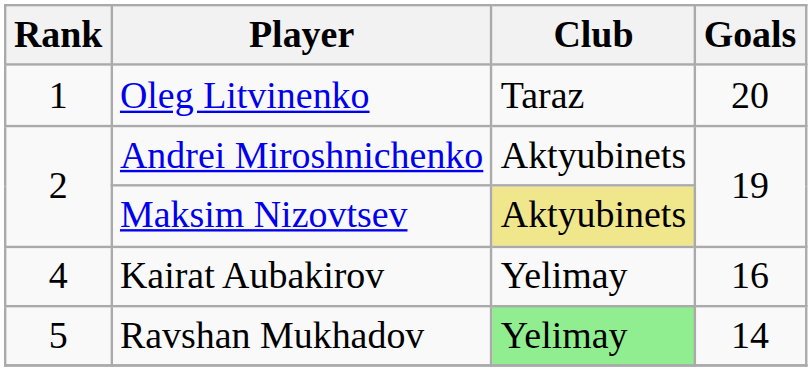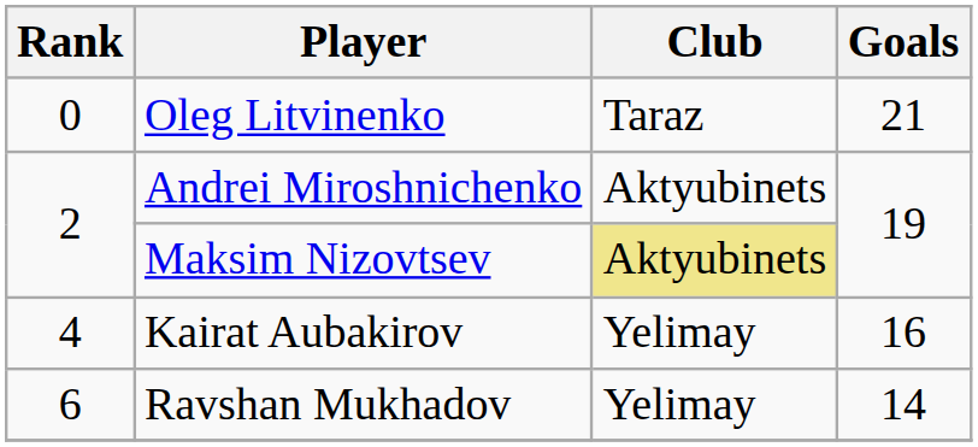 <table class="wikitable" style="text-align:center;">
 <tr>
 <th>Rank</th>
 <th>Player</th>
 <th>Club</th>
 <th>Goals</th>
 </tr>
 <tr>
-<td rowspan="1">1</td>
+<td rowspan="1">0</td>
 <td align="left"> <a href='#'>Oleg Litvinenko</a></td>
 <td align="left">Taraz</td>
-<td rowspan="1">20</td>
+<td rowspan="1">21</td>
 </tr>
 <tr>
 <td rowspan="2">2</td>
 <td align="left"> <a href='#'>Andrei Miroshnichenko</a></td>
 <td align="left">Aktyubinets</td>
 <td rowspan="2">19</td>
 </tr>
 <tr>
 <td align="left"> <a href='#'>Maksim Nizovtsev</a></td>
 <td align="left" style="background: khaki;">Aktyubinets</td>
 </tr>
 <tr>
 <td rowspan="1">4</td>
 <td align="left"> Kairat Aubakirov</td>
 <td align="left">Yelimay</td>
 <td rowspan="1">16</td>
 </tr>
 <tr>
-<td rowspan="1">5</td>
+<td rowspan="1">6</td>
 <td align="left"> Ravshan Mukhadov</td>
-<td align="left" style="background: lightgreen;">Yelimay</td>
+<td align="left">Yelimay</td>
 <td rowspan="1">14</td>
 </tr>
 <tr>
 </tr>
 </table>
